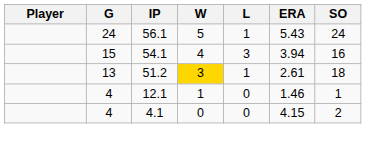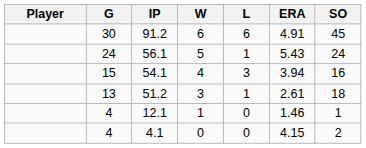 <table class="wikitable sortable">
 <tr>
 <th bgcolor="#DDDDFF" width="16%">Player</th>
 <th bgcolor="#DDDDFF" width="9%">G</th>
 <th bgcolor="#DDDDFF" width="9%">IP</th>
 <th bgcolor="#DDDDFF" width="9%">W</th>
 <th bgcolor="#DDDDFF" width="9%">L</th>
 <th bgcolor="#DDDDFF" width="9%">ERA</th>
 <th bgcolor="#DDDDFF" width="9%">SO</th>
+</tr>
+<tr align="center">
+<td></td>
+<td>30</td>
+<td>91.2</td>
+<td>6</td>
+<td>6</td>
+<td>4.91</td>
+<td>45</td>
 </tr>
 <tr align="center">
 <td></td>
 <td>24</td>
 <td>56.1</td>
 <td>5</td>
 <td>1</td>
 <td>5.43</td>
 <td>24</td>
 </tr>
 <tr align="center">
 <td></td>
 <td>15</td>
 <td>54.1</td>
 <td>4</td>
 <td>3</td>
 <td>3.94</td>
 <td>16</td>
 </tr>
 <tr align="center">
 <td></td>
 <td>13</td>
 <td>51.2</td>
-<td style="background: gold;">3</td>
+<td>3</td>
 <td>1</td>
 <td>2.61</td>
 <td>18</td>
 </tr>
 <tr align="center">
 <td></td>
 <td>4</td>
 <td>12.1</td>
 <td>1</td>
 <td>0</td>
 <td>1.46</td>
 <td>1</td>
 </tr>
 <tr align="center">
 <td></td>
 <td>4</td>
 <td>4.1</td>
 <td>0</td>
 <td>0</td>
 <td>4.15</td>
 <td>2</td>
 </tr>
 </table>
